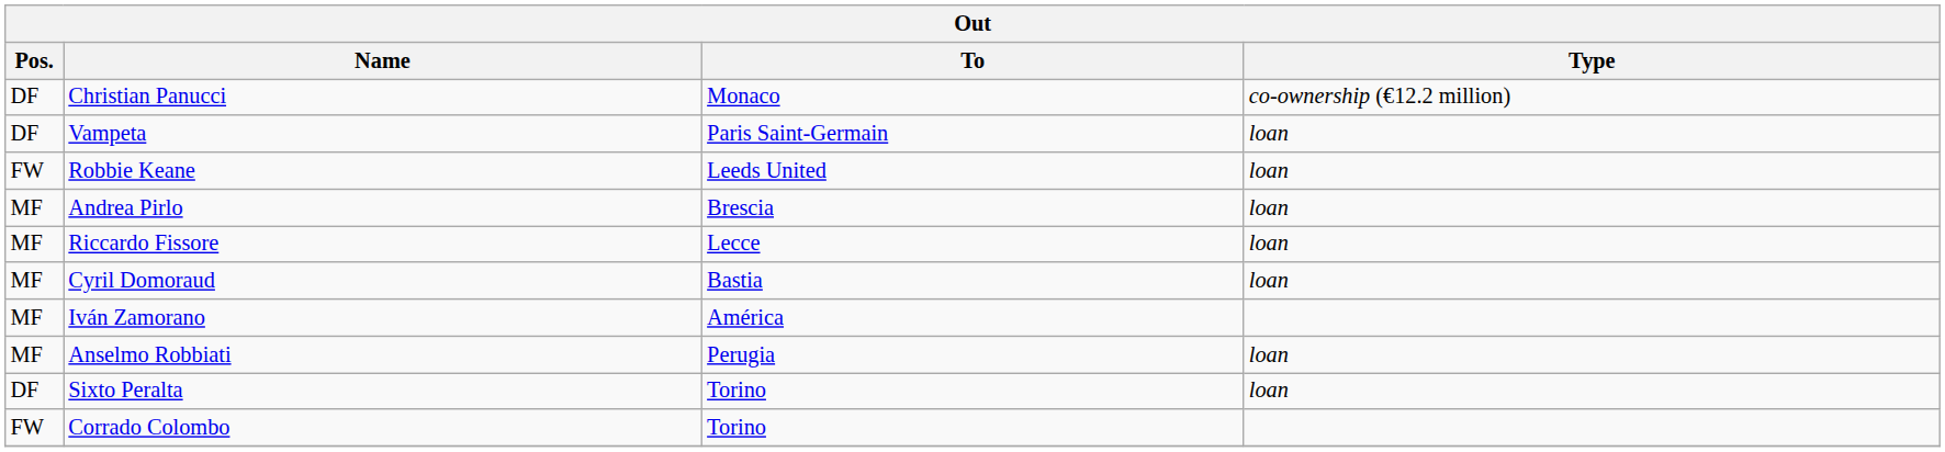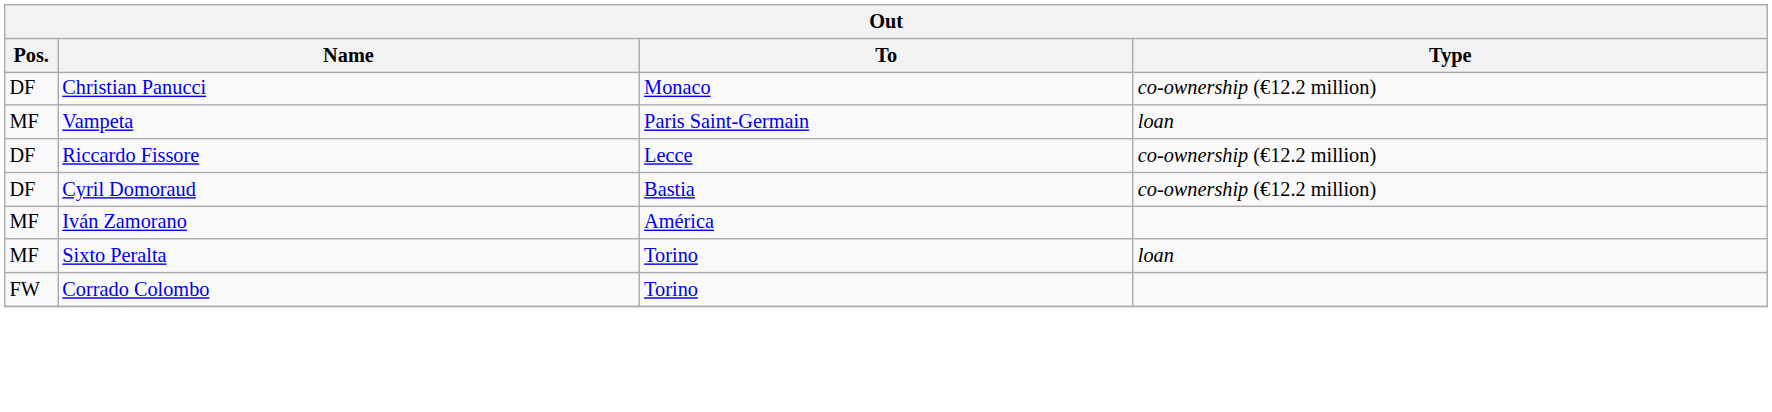 <table class="wikitable" style="font-size:90%;width:99%;">
 <tr>
 <th colspan="4">Out</th>
 </tr>
 <tr>
 <th width=3%>Pos.</th>
 <th width=33%>Name</th>
 <th width=28%>To</th>
 <th width=36%>Type</th>
 </tr>
 <tr>
 <td>DF</td>
 <td><a href='#'>Christian Panucci</a></td>
 <td><a href='#'>Monaco</a></td>
 <td><em>co-ownership</em> (€12.2 million)</td>
 </tr>
 <tr>
-<td>DF</td>
+<td>MF</td>
 <td><a href='#'>Vampeta</a></td>
 <td><a href='#'>Paris Saint-Germain</a></td>
 <td><em>loan</em></td>
 </tr>
 <tr>
-<td>FW</td>
-<td><a href='#'>Robbie Keane</a></td>
-<td><a href='#'>Leeds United</a></td>
-<td><em>loan</em></td>
+<td>DF</td>
+<td><a href='#'>Riccardo Fissore</a></td>
+<td><a href='#'>Lecce</a></td>
+<td><em>co-ownership</em> (€12.2 million)</td>
 </tr>
 <tr>
-<td>MF</td>
-<td><a href='#'>Andrea Pirlo</a></td>
-<td><a href='#'>Brescia</a></td>
-<td><em>loan</em></td>
-</tr>
-<tr>
-<td>MF</td>
-<td><a href='#'>Riccardo Fissore</a></td>
-<td><a href='#'>Lecce</a></td>
-<td><em>loan</em></td>
-</tr>
-<tr>
-<td>MF</td>
+<td>DF</td>
 <td><a href='#'>Cyril Domoraud</a></td>
 <td><a href='#'>Bastia</a></td>
-<td><em>loan</em></td>
+<td><em>co-ownership</em> (€12.2 million)</td>
 </tr>
 <tr>
 <td>MF</td>
 <td><a href='#'>Iván Zamorano</a></td>
 <td><a href='#'>América</a></td>
 <td></td>
 </tr>
 <tr>
 <td>MF</td>
-<td><a href='#'>Anselmo Robbiati</a></td>
-<td><a href='#'>Perugia</a></td>
-<td><em>loan</em></td>
-</tr>
-<tr>
-<td>DF</td>
 <td><a href='#'>Sixto Peralta</a></td>
 <td><a href='#'>Torino</a></td>
 <td><em>loan</em></td>
 </tr>
 <tr>
 <td>FW</td>
 <td><a href='#'>Corrado Colombo</a></td>
 <td><a href='#'>Torino</a></td>
 <td></td>
 </tr>
 <tr>
 </tr>
 </table>
